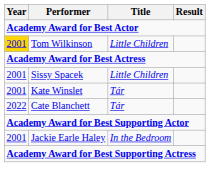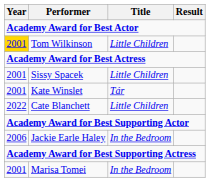 <table class="wikitable">
 <tr>
 <th>Year</th>
 <th>Performer</th>
 <th>Title</th>
 <th>Result</th>
 </tr>
 <tr>
 <td colspan="4"><strong><a href='#'>Academy Award for Best Actor</a></strong></td>
 </tr>
 <tr>
 <td style="background: gold;"><a href='#'>2001</a></td>
 <td><a href='#'>Tom Wilkinson</a></td>
 <td><em><a href='#'>Little Children</a></em></td>
 <td></td>
 </tr>
 <tr>
 <td colspan="4"><strong><a href='#'>Academy Award for Best Actress</a></strong></td>
 </tr>
 <tr>
 <td><a href='#'>2001</a></td>
 <td><a href='#'>Sissy Spacek</a></td>
 <td><em><a href='#'>Little Children</a></em></td>
 <td></td>
 </tr>
 <tr>
 <td><a href='#'>2001</a></td>
 <td><a href='#'>Kate Winslet</a></td>
 <td><em><a href='#'>Tár</a></em></td>
 <td></td>
 </tr>
 <tr>
 <td><a href='#'>2022</a></td>
 <td><a href='#'>Cate Blanchett</a></td>
-<td><em><a href='#'>Tár</a></em></td>
+<td><em><a href='#'>Little Children</a></em></td>
 <td></td>
 </tr>
 <tr>
 <td colspan="4"><strong><a href='#'>Academy Award for Best Supporting Actor</a></strong></td>
 </tr>
 <tr>
-<td><a href='#'>2001</a></td>
+<td><a href='#'>2006</a></td>
 <td><a href='#'>Jackie Earle Haley</a></td>
 <td><em><a href='#'>In the Bedroom</a></em></td>
 <td></td>
 </tr>
 <tr>
 <td colspan="4"><strong><a href='#'>Academy Award for Best Supporting Actress</a></strong></td>
 </tr>
+<tr>
+<td><a href='#'>2001</a></td>
+<td><a href='#'>Marisa Tomei</a></td>
+<td><em><a href='#'>In the Bedroom</a></em></td>
+<td></td>
+</tr>
 </table>
